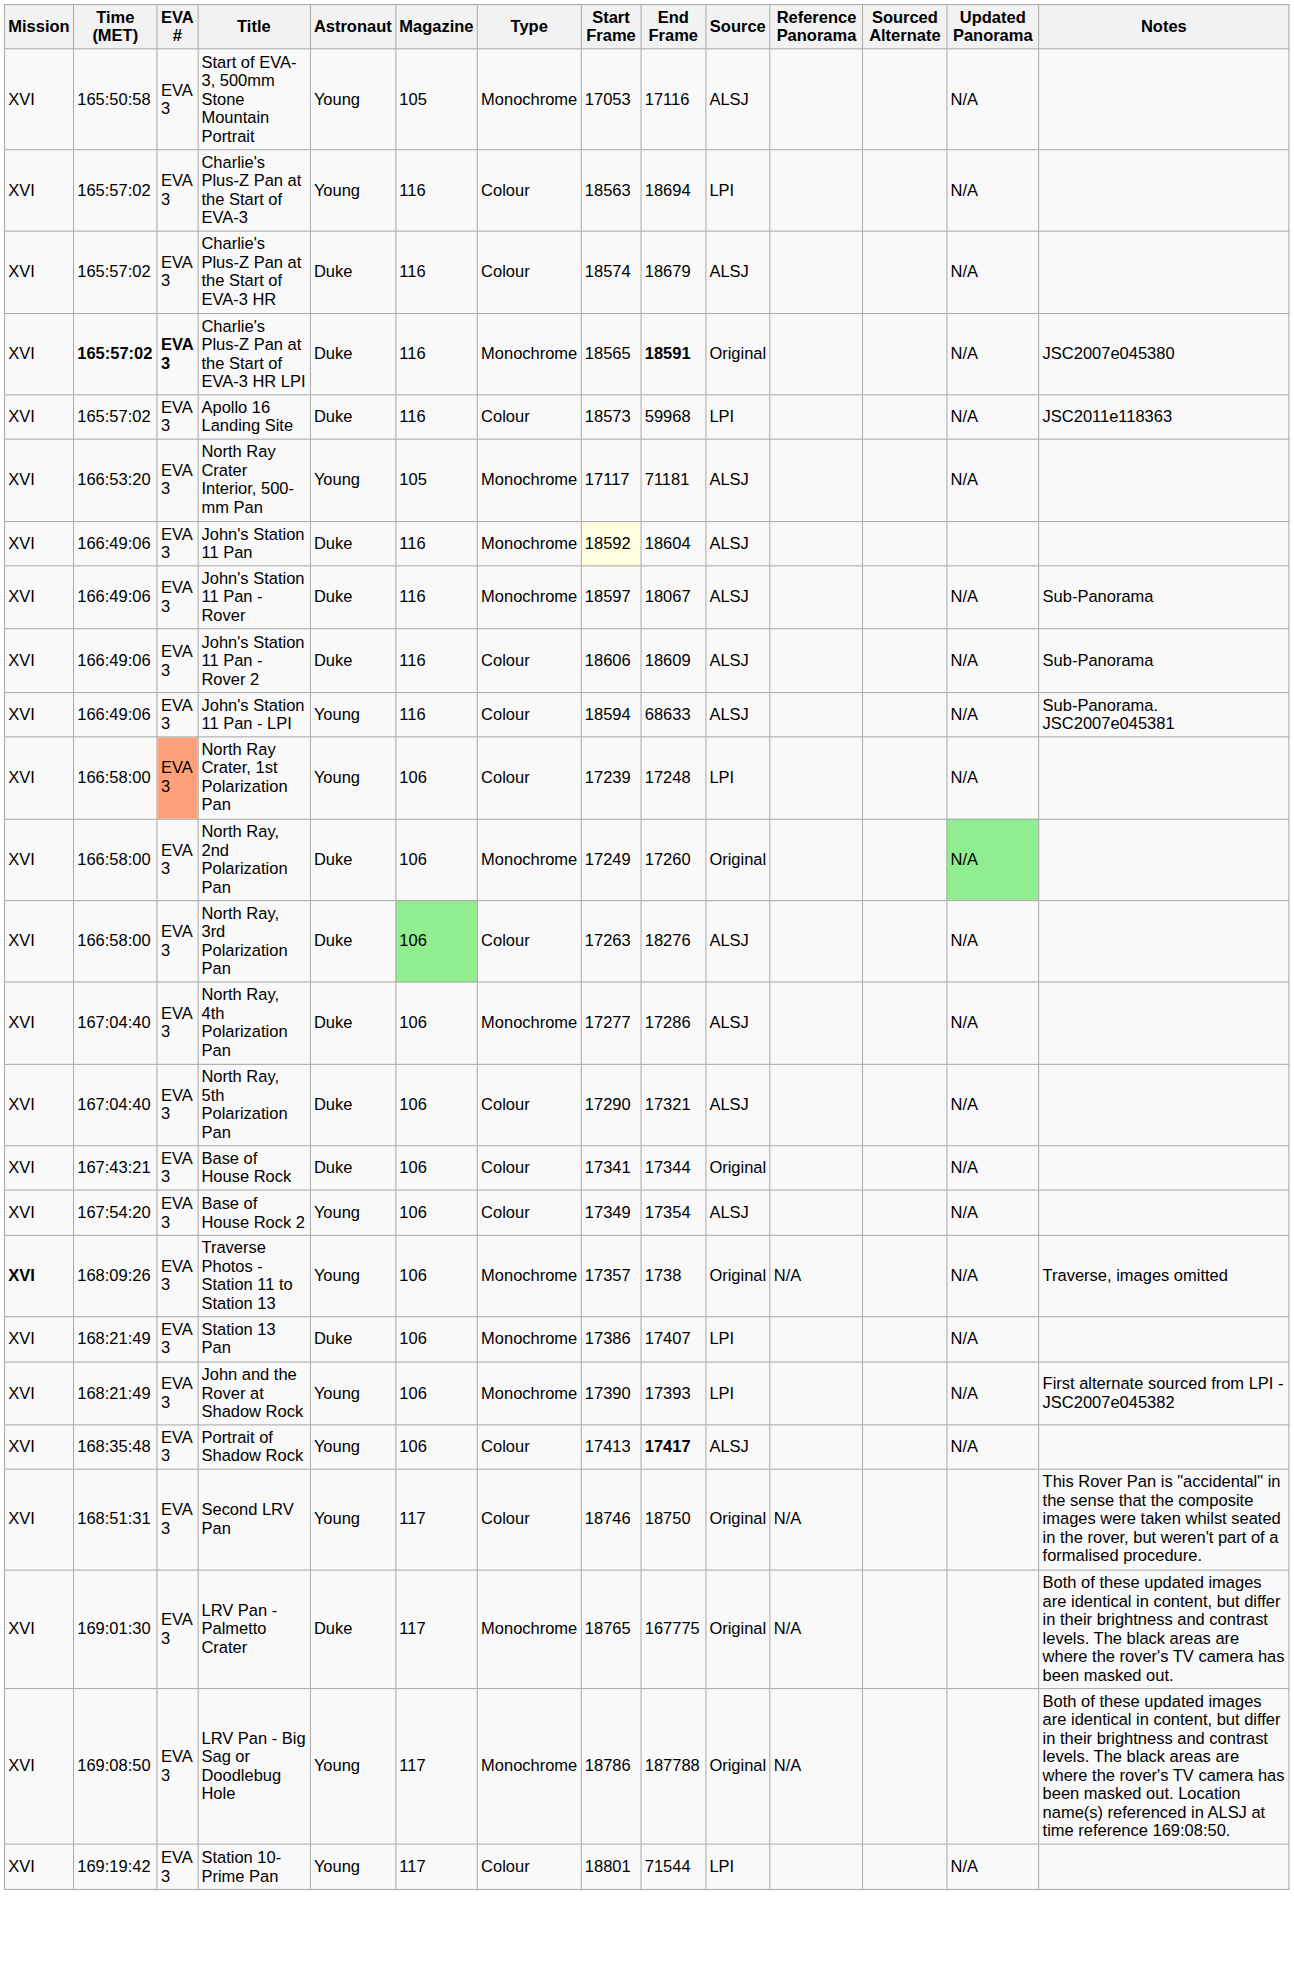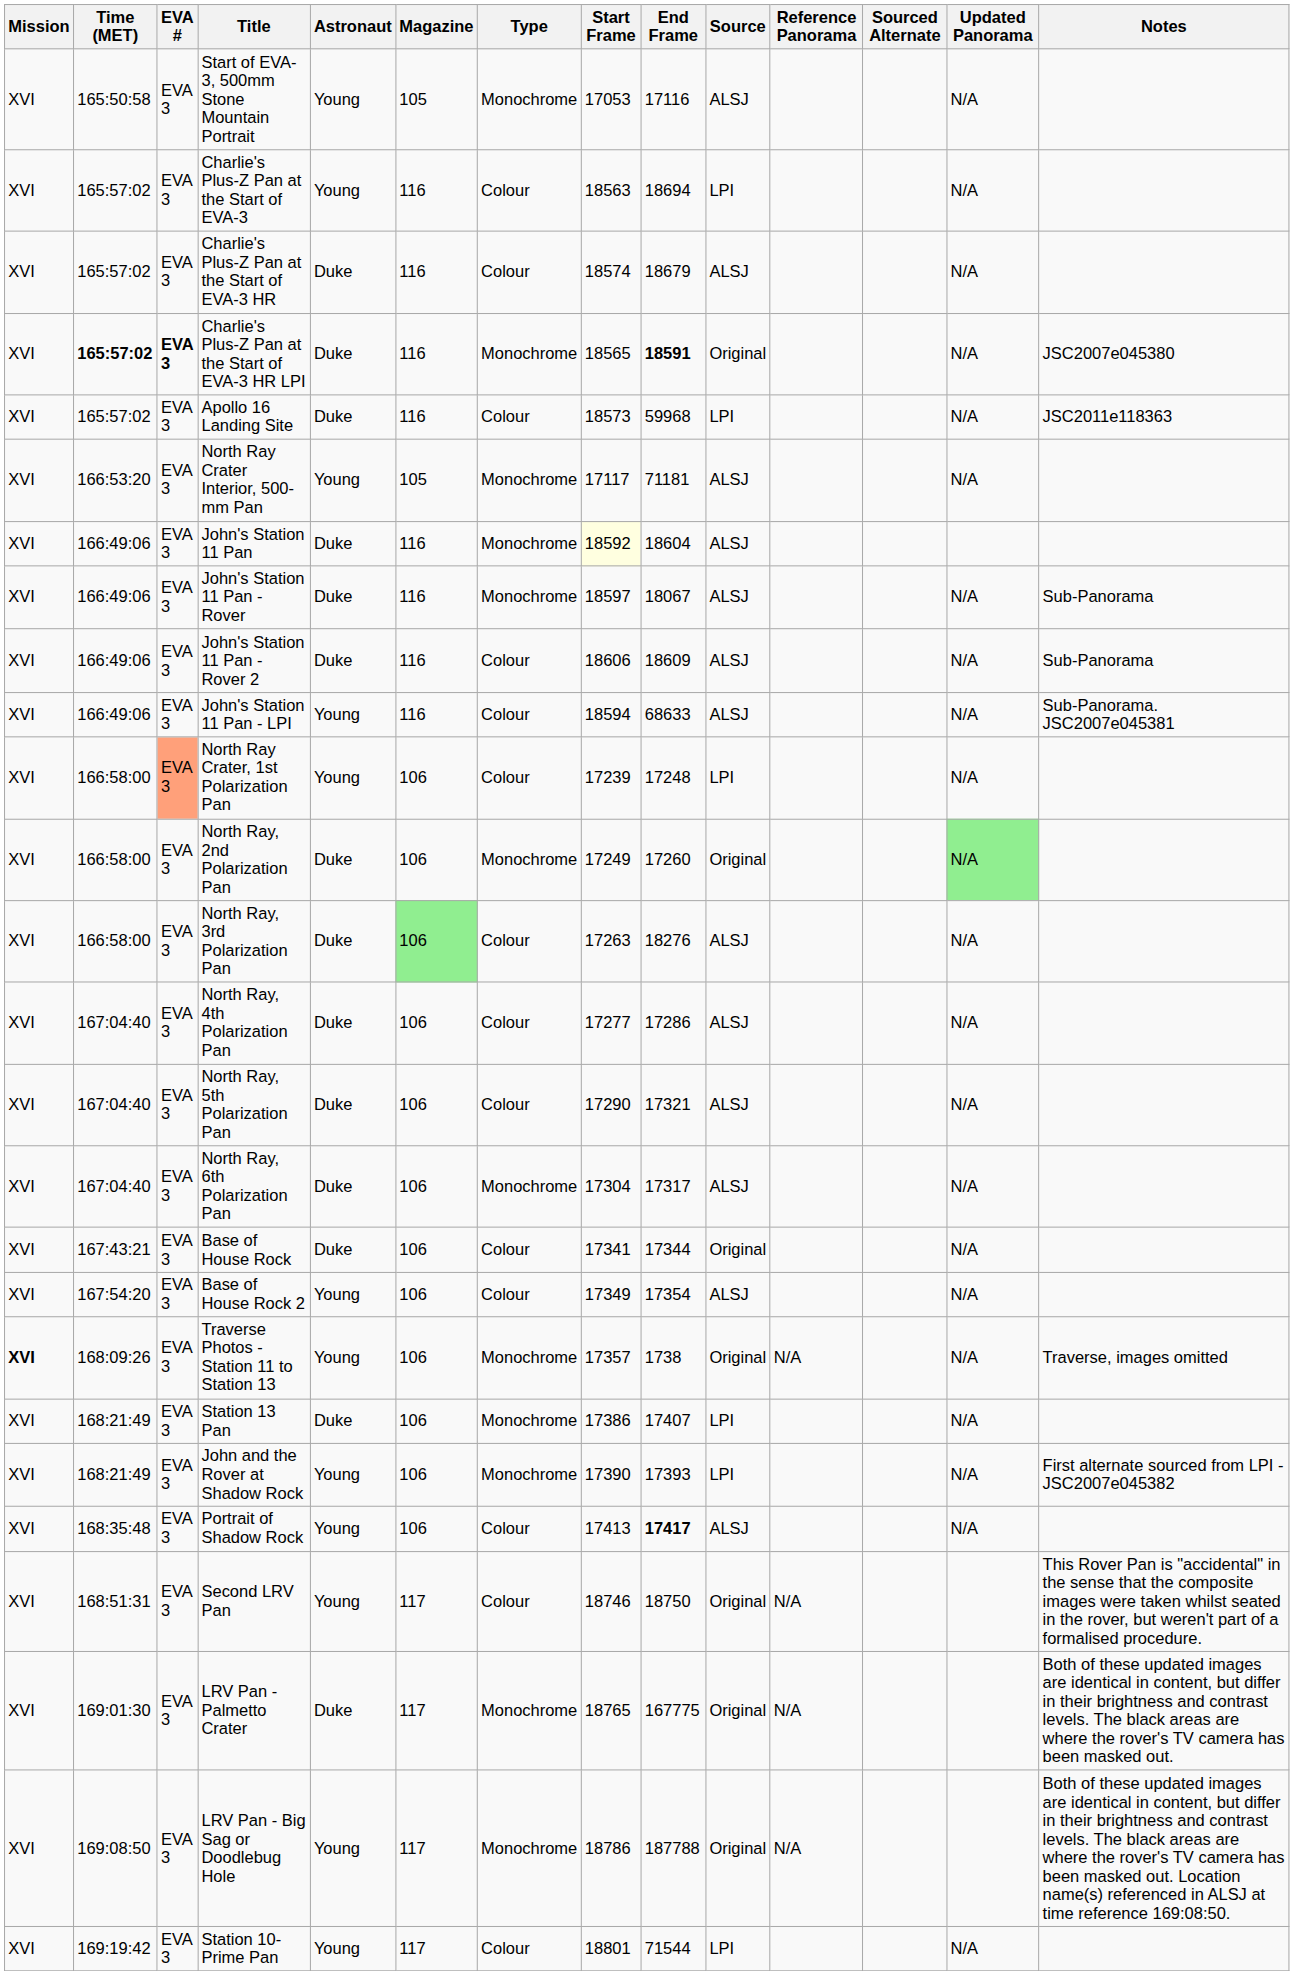 <table class="wikitable">
 <tr>
 <th>Mission</th>
 <th>Time (MET)</th>
 <th>EVA #</th>
 <th>Title</th>
 <th>Astronaut</th>
 <th>Magazine</th>
 <th>Type</th>
 <th>Start Frame</th>
 <th>End Frame</th>
 <th>Source</th>
 <th>Reference Panorama</th>
 <th>Sourced Alternate</th>
 <th>Updated Panorama</th>
 <th>Notes</th>
 </tr>
 <tr>
 <td>XVI</td>
 <td>165:50:58</td>
 <td>EVA 3</td>
 <td>Start of EVA-3, 500mm Stone Mountain Portrait</td>
 <td>Young</td>
 <td>105</td>
 <td>Monochrome</td>
 <td>17053</td>
 <td>17116</td>
 <td>ALSJ</td>
 <td></td>
 <td></td>
 <td>N/A</td>
 <td></td>
 </tr>
 <tr>
 <td>XVI</td>
 <td>165:57:02</td>
 <td>EVA 3</td>
 <td>Charlie's Plus-Z Pan at the Start of EVA-3</td>
 <td>Young</td>
 <td>116</td>
 <td>Colour</td>
 <td>18563</td>
 <td>18694</td>
 <td>LPI</td>
 <td></td>
 <td></td>
 <td>N/A</td>
 <td></td>
 </tr>
 <tr>
 <td>XVI</td>
 <td>165:57:02</td>
 <td>EVA 3</td>
 <td>Charlie's Plus-Z Pan at the Start of EVA-3 HR</td>
 <td>Duke</td>
 <td>116</td>
 <td>Colour</td>
 <td>18574</td>
 <td>18679</td>
 <td>ALSJ</td>
 <td></td>
 <td></td>
 <td>N/A</td>
 <td></td>
 </tr>
 <tr>
 <td>XVI</td>
 <td><strong>165:57:02</strong></td>
 <td><strong>EVA 3</strong></td>
 <td>Charlie's Plus-Z Pan at the Start of EVA-3 HR LPI</td>
 <td>Duke</td>
 <td>116</td>
 <td>Monochrome</td>
 <td>18565</td>
 <td><strong>18591</strong></td>
 <td>Original</td>
 <td></td>
 <td></td>
 <td>N/A</td>
 <td>JSC2007e045380</td>
 </tr>
 <tr>
 <td>XVI</td>
 <td>165:57:02</td>
 <td>EVA 3</td>
 <td>Apollo 16 Landing Site</td>
 <td>Duke</td>
 <td>116</td>
 <td>Colour</td>
 <td>18573</td>
 <td>59968</td>
 <td>LPI</td>
 <td></td>
 <td></td>
 <td>N/A</td>
 <td>JSC2011e118363</td>
 </tr>
 <tr>
 <td>XVI</td>
 <td>166:53:20</td>
 <td>EVA 3</td>
 <td>North Ray Crater Interior, 500-mm Pan</td>
 <td>Young</td>
 <td>105</td>
 <td>Monochrome</td>
 <td>17117</td>
 <td>71181</td>
 <td>ALSJ</td>
 <td></td>
 <td></td>
 <td>N/A</td>
 <td></td>
 </tr>
 <tr>
 <td>XVI</td>
 <td>166:49:06</td>
 <td>EVA 3</td>
 <td>John's Station 11 Pan</td>
 <td>Duke</td>
 <td>116</td>
 <td>Monochrome</td>
 <td style="background: lightyellow;">18592</td>
 <td>18604</td>
 <td>ALSJ</td>
 <td></td>
 <td N/A></td>
 <td></td>
 </tr>
 <tr>
 <td>XVI</td>
 <td>166:49:06</td>
 <td>EVA 3</td>
 <td>John's Station 11 Pan - Rover</td>
 <td>Duke</td>
 <td>116</td>
 <td>Monochrome</td>
 <td>18597</td>
 <td>18067</td>
 <td>ALSJ</td>
 <td></td>
 <td></td>
 <td>N/A</td>
 <td>Sub-Panorama</td>
 </tr>
 <tr>
 <td>XVI</td>
 <td>166:49:06</td>
 <td>EVA 3</td>
 <td>John's Station 11 Pan - Rover 2</td>
 <td>Duke</td>
 <td>116</td>
 <td>Colour</td>
 <td>18606</td>
 <td>18609</td>
 <td>ALSJ</td>
 <td></td>
 <td></td>
 <td>N/A</td>
 <td>Sub-Panorama</td>
 </tr>
 <tr>
 <td>XVI</td>
 <td>166:49:06</td>
 <td>EVA 3</td>
 <td>John's Station 11 Pan - LPI</td>
 <td>Young</td>
 <td>116</td>
 <td>Colour</td>
 <td>18594</td>
 <td>68633</td>
 <td>ALSJ</td>
 <td></td>
 <td></td>
 <td>N/A</td>
 <td>Sub-Panorama. JSC2007e045381</td>
 </tr>
 <tr>
 <td>XVI</td>
 <td>166:58:00</td>
 <td style="background: lightsalmon;">EVA 3</td>
 <td>North Ray Crater, 1st Polarization Pan</td>
 <td>Young</td>
 <td>106</td>
 <td>Colour</td>
 <td>17239</td>
 <td>17248</td>
 <td>LPI</td>
 <td></td>
 <td> </td>
 <td>N/A</td>
 <td></td>
 </tr>
 <tr>
 <td>XVI</td>
 <td>166:58:00</td>
 <td>EVA 3</td>
 <td>North Ray, 2nd Polarization Pan</td>
 <td>Duke</td>
 <td>106</td>
 <td>Monochrome</td>
 <td>17249</td>
 <td>17260</td>
 <td>Original</td>
 <td></td>
 <td></td>
 <td style="background: lightgreen;">N/A</td>
 <td></td>
 </tr>
 <tr>
 <td>XVI</td>
 <td>166:58:00</td>
 <td>EVA 3</td>
 <td>North Ray, 3rd Polarization Pan</td>
 <td>Duke</td>
 <td style="background: lightgreen;">106</td>
 <td>Colour</td>
 <td>17263</td>
 <td>18276</td>
 <td>ALSJ</td>
 <td></td>
 <td></td>
 <td>N/A</td>
 <td></td>
 </tr>
 <tr>
 <td>XVI</td>
 <td>167:04:40</td>
 <td>EVA 3</td>
 <td>North Ray, 4th Polarization Pan</td>
 <td>Duke</td>
 <td>106</td>
-<td>Monochrome</td>
+<td>Colour</td>
 <td>17277</td>
 <td>17286</td>
 <td>ALSJ</td>
 <td></td>
 <td></td>
 <td>N/A</td>
 <td></td>
 </tr>
 <tr>
 <td>XVI</td>
 <td>167:04:40</td>
 <td>EVA 3</td>
 <td>North Ray, 5th Polarization Pan</td>
 <td>Duke</td>
 <td>106</td>
 <td>Colour</td>
 <td>17290</td>
 <td>17321</td>
+<td>ALSJ</td>
+<td></td>
+<td></td>
+<td>N/A</td>
+<td></td>
+</tr>
+<tr>
+<td>XVI</td>
+<td>167:04:40</td>
+<td>EVA 3</td>
+<td>North Ray, 6th Polarization Pan</td>
+<td>Duke</td>
+<td>106</td>
+<td>Monochrome</td>
+<td>17304</td>
+<td>17317</td>
 <td>ALSJ</td>
 <td></td>
 <td></td>
 <td>N/A</td>
 <td></td>
 </tr>
 <tr>
 <td>XVI</td>
 <td>167:43:21</td>
 <td>EVA 3</td>
 <td>Base of House Rock</td>
 <td>Duke</td>
 <td>106</td>
 <td>Colour</td>
 <td>17341</td>
 <td>17344</td>
 <td>Original</td>
 <td></td>
 <td></td>
 <td>N/A</td>
 <td></td>
 </tr>
 <tr>
 <td>XVI</td>
 <td>167:54:20</td>
 <td>EVA 3</td>
 <td>Base of House Rock 2</td>
 <td>Young</td>
 <td>106</td>
 <td>Colour</td>
 <td>17349</td>
 <td>17354</td>
 <td>ALSJ</td>
 <td></td>
 <td></td>
 <td>N/A</td>
 <td></td>
 </tr>
 <tr>
 <td><strong>XVI</strong></td>
 <td>168:09:26</td>
 <td>EVA 3</td>
 <td>Traverse Photos - Station 11 to Station 13</td>
 <td>Young</td>
 <td>106</td>
 <td>Monochrome</td>
 <td>17357</td>
 <td>1738</td>
 <td>Original</td>
 <td>N/A</td>
 <td></td>
 <td>N/A</td>
 <td>Traverse, images omitted</td>
 </tr>
 <tr>
 <td>XVI</td>
 <td>168:21:49</td>
 <td>EVA 3</td>
 <td>Station 13 Pan</td>
 <td>Duke</td>
 <td>106</td>
 <td>Monochrome</td>
 <td>17386</td>
 <td>17407</td>
 <td>LPI</td>
 <td></td>
 <td></td>
 <td>N/A</td>
 <td></td>
 </tr>
 <tr>
 <td>XVI</td>
 <td>168:21:49</td>
 <td>EVA 3</td>
 <td>John and the Rover at Shadow Rock</td>
 <td>Young</td>
 <td>106</td>
 <td>Monochrome</td>
 <td>17390</td>
 <td>17393</td>
 <td>LPI</td>
 <td></td>
 <td> </td>
 <td>N/A</td>
 <td>First alternate sourced from LPI - JSC2007e045382</td>
 </tr>
 <tr>
 <td>XVI</td>
 <td>168:35:48</td>
 <td>EVA 3</td>
 <td>Portrait of Shadow Rock</td>
 <td>Young</td>
 <td>106</td>
 <td>Colour</td>
 <td>17413</td>
 <td><strong>17417</strong></td>
 <td>ALSJ</td>
 <td></td>
 <td></td>
 <td>N/A</td>
 <td></td>
 </tr>
 <tr>
 <td>XVI</td>
 <td>168:51:31</td>
 <td>EVA 3</td>
 <td>Second LRV Pan</td>
 <td>Young</td>
 <td>117</td>
 <td>Colour</td>
 <td>18746</td>
 <td>18750</td>
 <td>Original</td>
 <td>N/A</td>
 <td></td>
 <td></td>
 <td>This Rover Pan is "accidental" in the sense that the composite images were taken whilst seated in the rover, but weren't part of a formalised procedure.</td>
 </tr>
 <tr>
 <td>XVI</td>
 <td>169:01:30</td>
 <td>EVA 3</td>
 <td>LRV Pan - Palmetto Crater</td>
 <td>Duke</td>
 <td>117</td>
 <td>Monochrome</td>
 <td>18765</td>
 <td>167775</td>
 <td>Original</td>
 <td>N/A</td>
 <td></td>
 <td> </td>
 <td>Both of these updated images are identical in content, but differ in their brightness and contrast levels. The black areas are where the rover's TV camera has been masked out.</td>
 </tr>
 <tr>
 <td>XVI</td>
 <td>169:08:50</td>
 <td>EVA 3</td>
 <td>LRV Pan - Big Sag or Doodlebug Hole</td>
 <td>Young</td>
 <td>117</td>
 <td>Monochrome</td>
 <td>18786</td>
 <td>187788</td>
 <td>Original</td>
 <td>N/A</td>
 <td></td>
 <td> </td>
 <td>Both of these updated images are identical in content, but differ in their brightness and contrast levels. The black areas are where the rover's TV camera has been masked out. Location name(s) referenced in ALSJ at time reference 169:08:50.</td>
 </tr>
 <tr>
 <td>XVI</td>
 <td>169:19:42</td>
 <td>EVA 3</td>
 <td>Station 10-Prime Pan</td>
 <td>Young</td>
 <td>117</td>
 <td>Colour</td>
 <td>18801</td>
 <td>71544</td>
 <td>LPI</td>
 <td></td>
 <td></td>
 <td>N/A</td>
 <td></td>
 </tr>
 </table>
